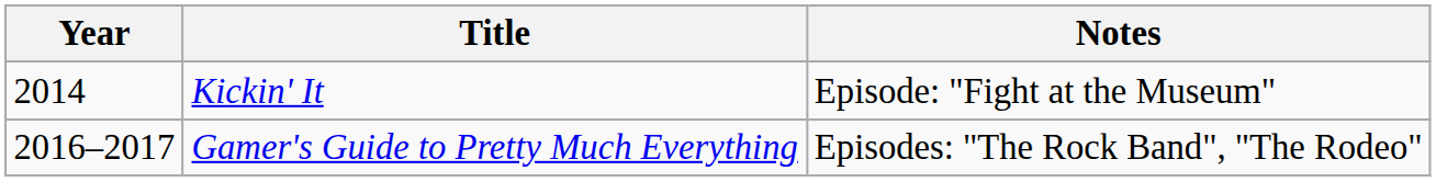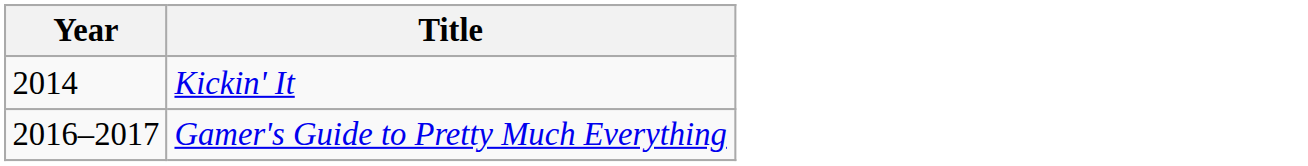 <table class="wikitable">
 <tr>
 <th>Year</th>
 <th>Title</th>
-<th>Notes</th>
 </tr>
 <tr>
 <td>2014</td>
 <td><em><a href='#'>Kickin' It</a></em></td>
-<td>Episode: "Fight at the Museum"</td>
 </tr>
 <tr>
 <td>2016–2017</td>
 <td><em><a href='#'>Gamer's Guide to Pretty Much Everything</a></em></td>
-<td>Episodes: "The Rock Band", "The Rodeo"</td>
 </tr>
 </table>
